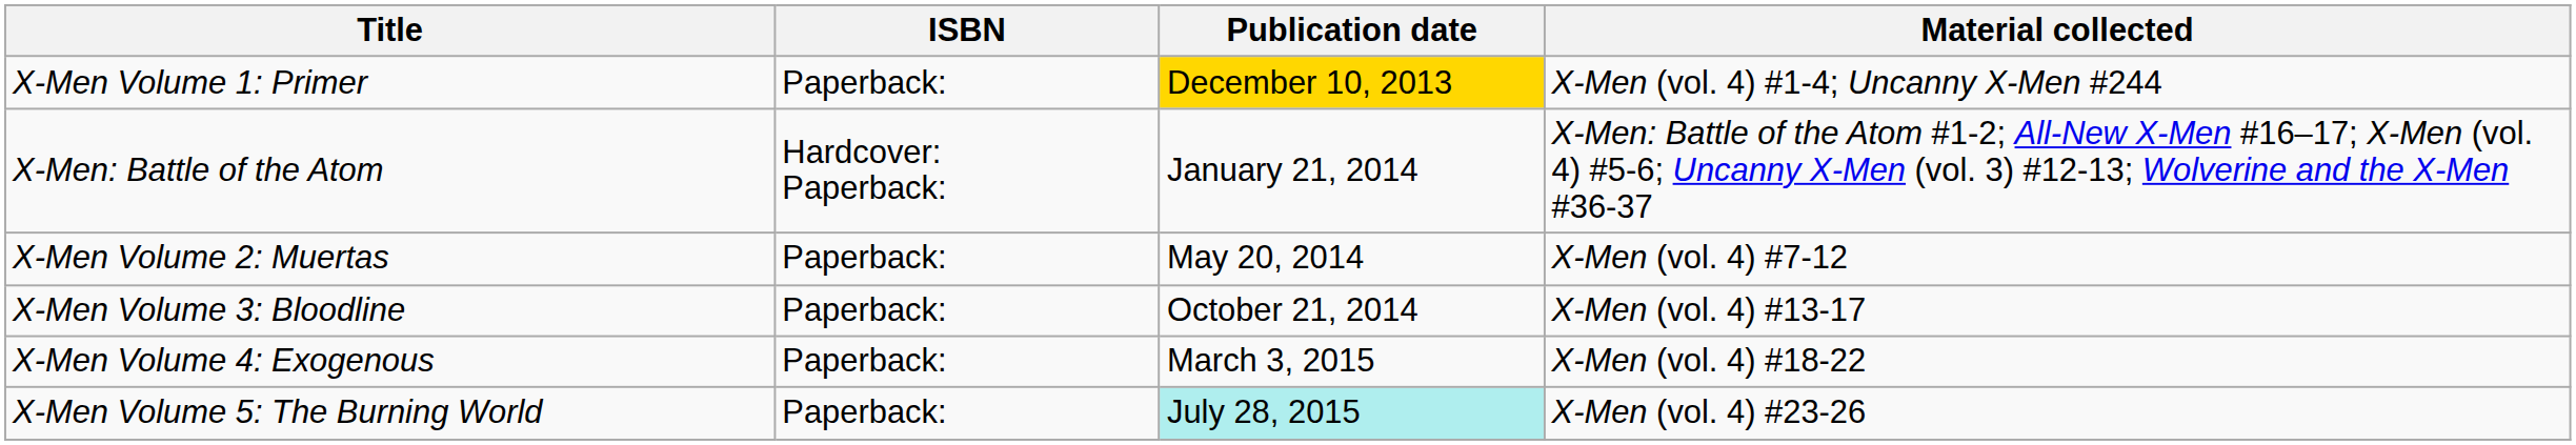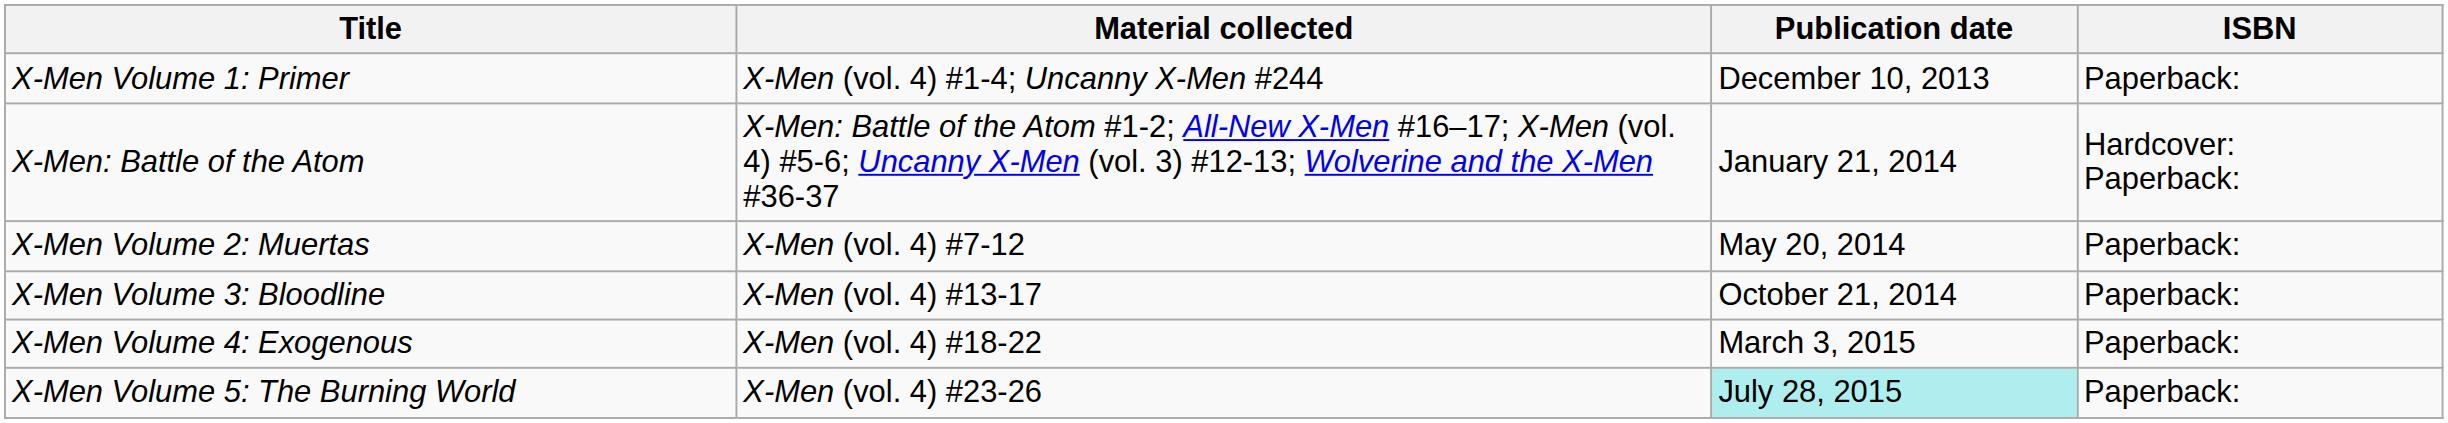 <table class="wikitable" width="100%">
 <tr>
 <th width="30%">Title</th>
+<th width="40%">Material collected</th>
+<th width="15%">Publication date</th>
 <th width="15%">ISBN</th>
-<th width="15%">Publication date</th>
-<th width="40%">Material collected</th>
 </tr>
 <tr>
 <td><em>X-Men Volume 1: Primer</em></td>
+<td><em>X-Men</em> (vol. 4) #1-4; <em>Uncanny X-Men</em> #244</td>
+<td>December 10, 2013</td>
 <td>Paperback: </td>
-<td style="background: gold;">December 10, 2013</td>
-<td><em>X-Men</em> (vol. 4) #1-4; <em>Uncanny X-Men</em> #244</td>
 </tr>
 <tr>
 <td><em>X-Men: Battle of the Atom</em></td>
+<td><em>X-Men: Battle of the Atom</em> #1-2; <em><a href='#'>All-New X-Men</a></em> #16–17; <em>X-Men</em> (vol. 4) #5-6; <em><a href='#'>Uncanny X-Men</a></em> (vol. 3) #12-13; <em><a href='#'>Wolverine and the X-Men</a></em> #36-37</td>
+<td>January 21, 2014</td>
 <td>Hardcover: <br>Paperback: </td>
-<td>January 21, 2014</td>
-<td><em>X-Men: Battle of the Atom</em> #1-2; <em><a href='#'>All-New X-Men</a></em> #16–17; <em>X-Men</em> (vol. 4) #5-6; <em><a href='#'>Uncanny X-Men</a></em> (vol. 3) #12-13; <em><a href='#'>Wolverine and the X-Men</a></em> #36-37</td>
 </tr>
 <tr>
 <td><em>X-Men Volume 2: Muertas</em></td>
+<td><em>X-Men</em> (vol. 4) #7-12</td>
+<td>May 20, 2014</td>
 <td>Paperback: </td>
-<td>May 20, 2014</td>
-<td><em>X-Men</em> (vol. 4) #7-12</td>
 </tr>
 <tr>
 <td><em>X-Men Volume 3: Bloodline</em></td>
+<td><em>X-Men</em> (vol. 4) #13-17</td>
+<td>October 21, 2014</td>
 <td>Paperback: </td>
-<td>October 21, 2014</td>
-<td><em>X-Men</em> (vol. 4) #13-17</td>
 </tr>
 <tr>
 <td><em>X-Men Volume 4: Exogenous</em></td>
+<td><em>X-Men</em> (vol. 4) #18-22</td>
+<td>March 3, 2015</td>
 <td>Paperback: </td>
-<td>March 3, 2015</td>
-<td><em>X-Men</em> (vol. 4) #18-22</td>
 </tr>
 <tr>
 <td><em>X-Men Volume 5: The Burning World</em></td>
+<td><em>X-Men</em> (vol. 4) #23-26</td>
+<td style="background: paleturquoise;">July 28, 2015</td>
 <td>Paperback: </td>
-<td style="background: paleturquoise;">July 28, 2015</td>
-<td><em>X-Men</em> (vol. 4) #23-26</td>
 </tr>
 </table>
